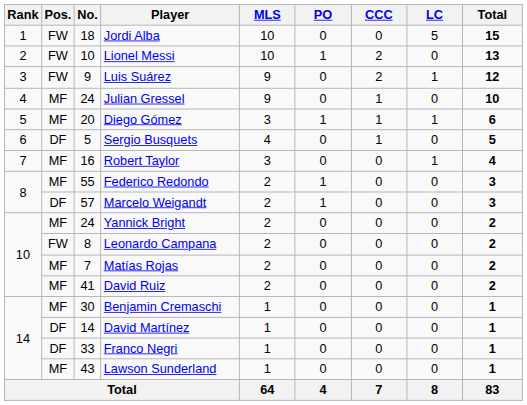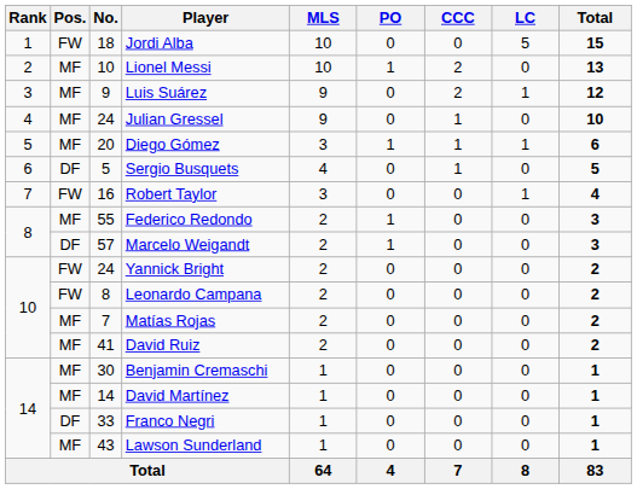 <table class="wikitable sortable nowrap" style="text-align:center; font-size:96%;">
 <tr>
 <th>Rank</th>
 <th>Pos.</th>
 <th>No.</th>
 <th width=160>Player</th>
 <th width=60><a href='#'>MLS</a></th>
 <th width=60><a href='#'>PO</a></th>
 <th width=60><a href='#'>CCC</a></th>
 <th width=60><a href='#'>LC</a></th>
 <th width=65>Total</th>
 </tr>
 <tr>
 <td>1</td>
 <td>FW</td>
 <td>18</td>
 <td style="text-align:left"> <a href='#'>Jordi Alba</a></td>
 <td>10</td>
 <td>0</td>
 <td>0</td>
 <td>5</td>
 <td><strong>15</strong></td>
 </tr>
 <tr>
 <td>2</td>
-<td>FW</td>
+<td>MF</td>
 <td>10</td>
 <td style="text-align:left"> <a href='#'>Lionel Messi</a></td>
 <td>10</td>
 <td>1</td>
 <td>2</td>
 <td>0</td>
 <td><strong>13</strong></td>
 </tr>
 <tr>
 <td>3</td>
-<td>FW</td>
+<td>MF</td>
 <td>9</td>
 <td style="text-align:left"> <a href='#'>Luis Suárez</a></td>
 <td>9</td>
 <td>0</td>
 <td>2</td>
 <td>1</td>
 <td><strong>12</strong></td>
 </tr>
 <tr>
 <td>4</td>
 <td>MF</td>
 <td>24</td>
 <td style="text-align:left"> <a href='#'>Julian Gressel</a></td>
 <td>9</td>
 <td>0</td>
 <td>1</td>
 <td>0</td>
 <td><strong>10</strong></td>
 </tr>
 <tr>
 <td>5</td>
 <td>MF</td>
 <td>20</td>
 <td style="text-align:left"> <a href='#'>Diego Gómez</a></td>
 <td>3</td>
 <td>1</td>
 <td>1</td>
 <td>1</td>
 <td><strong>6</strong></td>
 </tr>
 <tr>
 <td>6</td>
 <td>DF</td>
 <td>5</td>
 <td style="text-align:left"> <a href='#'>Sergio Busquets</a></td>
 <td>4</td>
 <td>0</td>
 <td>1</td>
 <td>0</td>
 <td><strong>5</strong></td>
 </tr>
 <tr>
 <td>7</td>
-<td>MF</td>
+<td>FW</td>
 <td>16</td>
 <td style="text-align:left"> <a href='#'>Robert Taylor</a></td>
 <td>3</td>
 <td>0</td>
 <td>0</td>
 <td>1</td>
 <td><strong>4</strong></td>
 </tr>
 <tr>
 <td rowspan="2">8</td>
 <td>MF</td>
 <td>55</td>
 <td style="text-align:left"> <a href='#'>Federico Redondo</a></td>
 <td>2</td>
 <td>1</td>
 <td>0</td>
 <td>0</td>
 <td><strong>3</strong></td>
 </tr>
 <tr>
 <td>DF</td>
 <td>57</td>
 <td style="text-align:left"> <a href='#'>Marcelo Weigandt</a></td>
 <td>2</td>
 <td>1</td>
 <td>0</td>
 <td>0</td>
 <td><strong>3</strong></td>
 </tr>
 <tr>
 <td rowspan="4">10</td>
-<td>MF</td>
+<td>FW</td>
 <td>24</td>
 <td style="text-align:left"> <a href='#'>Yannick Bright</a></td>
 <td>2</td>
 <td>0</td>
 <td>0</td>
 <td>0</td>
 <td><strong>2</strong></td>
 </tr>
 <tr>
 <td>FW</td>
 <td>8</td>
 <td style="text-align:left"> <a href='#'>Leonardo Campana</a></td>
 <td>2</td>
 <td>0</td>
 <td>0</td>
 <td>0</td>
 <td><strong>2</strong></td>
 </tr>
 <tr>
 <td>MF</td>
 <td>7</td>
 <td style="text-align:left"> <a href='#'>Matías Rojas</a></td>
 <td>2</td>
 <td>0</td>
 <td>0</td>
 <td>0</td>
 <td><strong>2</strong></td>
 </tr>
 <tr>
 <td>MF</td>
 <td>41</td>
 <td style="text-align:left"> <a href='#'>David Ruiz</a></td>
 <td>2</td>
 <td>0</td>
 <td>0</td>
 <td>0</td>
 <td><strong>2</strong></td>
 </tr>
 <tr>
 <td rowspan="4">14</td>
 <td>MF</td>
 <td>30</td>
 <td style="text-align:left"> <a href='#'>Benjamin Cremaschi</a></td>
 <td>1</td>
 <td>0</td>
 <td>0</td>
 <td>0</td>
 <td><strong>1</strong></td>
 </tr>
 <tr>
-<td>DF</td>
+<td>MF</td>
 <td>14</td>
 <td style="text-align:left"> <a href='#'>David Martínez</a></td>
 <td>1</td>
 <td>0</td>
 <td>0</td>
 <td>0</td>
 <td><strong>1</strong></td>
 </tr>
 <tr>
 <td>DF</td>
 <td>33</td>
 <td style="text-align:left"> <a href='#'>Franco Negri</a></td>
 <td>1</td>
 <td>0</td>
 <td>0</td>
 <td>0</td>
 <td><strong>1</strong></td>
 </tr>
 <tr>
 <td>MF</td>
 <td>43</td>
 <td style="text-align:left"> <a href='#'>Lawson Sunderland</a></td>
 <td>1</td>
 <td>0</td>
 <td>0</td>
 <td>0</td>
 <td><strong>1</strong></td>
 </tr>
 <tr>
 <th colspan="4">Total</th>
 <th>64</th>
 <th>4</th>
 <th>7</th>
 <th>8</th>
 <th>83</th>
 </tr>
 </table>
